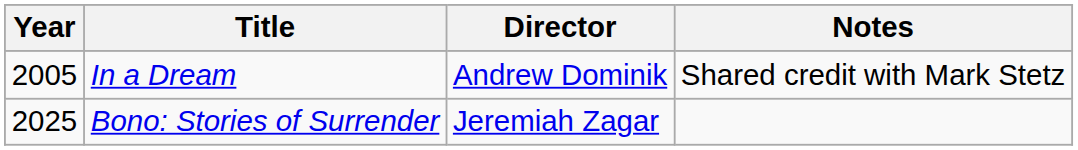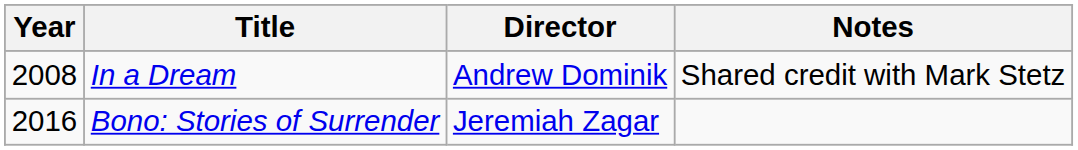 <table class="wikitable">
 <tr>
 <th>Year</th>
 <th>Title</th>
 <th>Director</th>
 <th>Notes</th>
 </tr>
 <tr>
-<td>2005</td>
+<td>2008</td>
 <td><em><a href='#'>In a Dream</a></em></td>
 <td><a href='#'>Andrew Dominik</a></td>
 <td>Shared credit with Mark Stetz</td>
 </tr>
 <tr>
-<td>2025</td>
+<td>2016</td>
 <td><em><a href='#'>Bono: Stories of Surrender</a></em></td>
 <td><a href='#'>Jeremiah Zagar</a></td>
 <td></td>
 </tr>
 </table>
